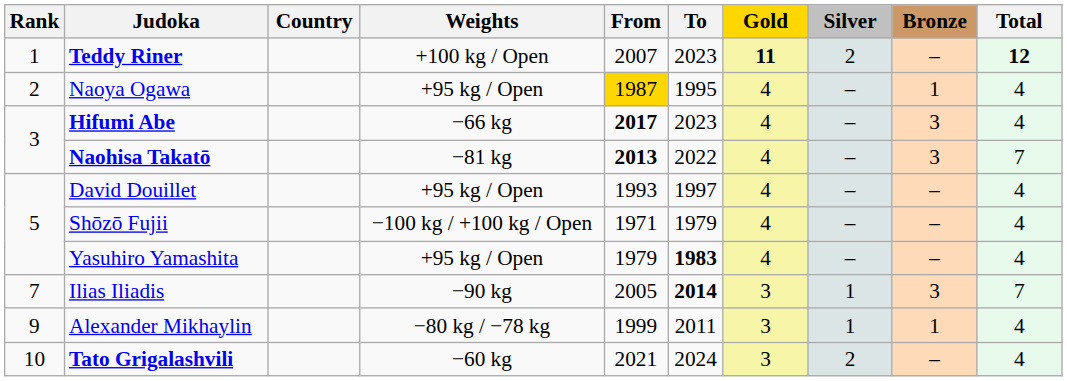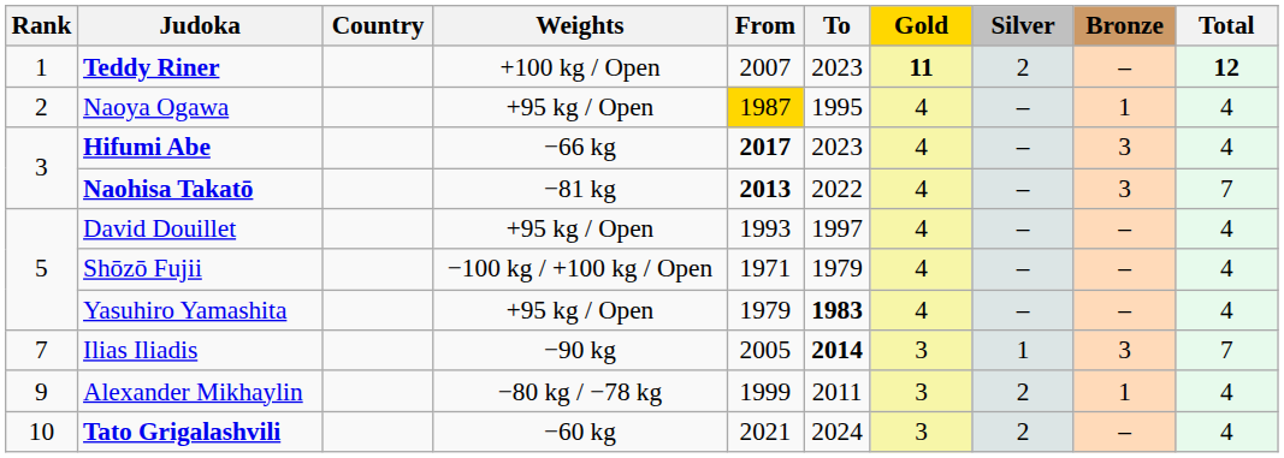 <table class="wikitable plainrowheaders" width=90% style="text-align:center;">
 <tr style="background-color:#EDEDED;">
 <th class="hintergrundfarbe5" style="width:1em">Rank</th>
 <th class="hintergrundfarbe5">Judoka</th>
 <th class="hintergrundfarbe5">Country</th>
 <th class="hintergrundfarbe5">Weights</th>
 <th class="hintergrundfarbe5">From</th>
 <th class="hintergrundfarbe5">To</th>
 <th style="background:    gold; width:8%">Gold</th>
 <th style="background:  silver; width:8%">Silver</th>
 <th style="background: #CC9966; width:8%">Bronze</th>
 <th class="hintergrundfarbe5" style="width:8%">Total</th>
 </tr>
 <tr>
 <td>1</td>
 <td align="left"><strong><a href='#'>Teddy Riner</a></strong></td>
 <td align="left"></td>
 <td>+100 kg / Open</td>
 <td>2007</td>
 <td>2023</td>
 <td bgcolor="#F7F6A8"><strong>11</strong></td>
 <td bgcolor="#DCE5E5">2</td>
 <td bgcolor="#FFDAB9">–</td>
 <td bgcolor="#E7FAEC"><strong>12</strong></td>
 </tr>
 <tr align="center">
 <td>2</td>
 <td align="left"><a href='#'>Naoya Ogawa</a></td>
 <td align="left"></td>
 <td>+95 kg / Open</td>
 <td style="background: gold;">1987</td>
 <td>1995</td>
 <td bgcolor="#F7F6A8">4</td>
 <td bgcolor="#DCE5E5">–</td>
 <td bgcolor="#FFDAB9">1</td>
 <td bgcolor="#E7FAEC">4</td>
 </tr>
 <tr align="center">
 <td rowspan="2">3</td>
 <td align="left"><strong><a href='#'>Hifumi Abe</a></strong></td>
 <td align="left"></td>
 <td>−66 kg</td>
 <td><strong>2017</strong></td>
 <td>2023</td>
 <td bgcolor="#F7F6A8">4</td>
 <td bgcolor="#DCE5E5">–</td>
 <td bgcolor="#FFDAB9">3</td>
 <td bgcolor="#E7FAEC">4</td>
 </tr>
 <tr align="center">
 <td align="left"><strong><a href='#'>Naohisa Takatō</a></strong></td>
 <td align="left"></td>
 <td>−81 kg</td>
 <td><strong>2013</strong></td>
 <td>2022</td>
 <td bgcolor="#F7F6A8">4</td>
 <td bgcolor="#DCE5E5">–</td>
 <td bgcolor="#FFDAB9">3</td>
 <td bgcolor="#E7FAEC">7</td>
 </tr>
 <tr align="center">
 <td rowspan="3">5</td>
 <td align="left"><a href='#'>David Douillet</a></td>
 <td align="left"></td>
 <td>+95 kg / Open</td>
 <td>1993</td>
 <td>1997</td>
 <td bgcolor="#F7F6A8">4</td>
 <td bgcolor="#DCE5E5">–</td>
 <td bgcolor="#FFDAB9">–</td>
 <td bgcolor="#E7FAEC">4</td>
 </tr>
 <tr align="center">
 <td align="left"><a href='#'>Shōzō Fujii</a></td>
 <td align="left"></td>
 <td>−100 kg / +100 kg / Open</td>
 <td>1971</td>
 <td>1979</td>
 <td bgcolor="#F7F6A8">4</td>
 <td bgcolor="#DCE5E5">–</td>
 <td bgcolor="#FFDAB9">–</td>
 <td bgcolor="#E7FAEC">4</td>
 </tr>
 <tr align="center">
 <td align="left"><a href='#'>Yasuhiro Yamashita</a></td>
 <td align="left"></td>
 <td>+95 kg / Open</td>
 <td>1979</td>
 <td><strong>1983</strong></td>
 <td bgcolor="#F7F6A8">4</td>
 <td bgcolor="#DCE5E5">–</td>
 <td bgcolor="#FFDAB9">–</td>
 <td bgcolor="#E7FAEC">4</td>
 </tr>
 <tr align="center">
 <td>7</td>
 <td align="left"><a href='#'>Ilias Iliadis</a></td>
 <td align="left"></td>
 <td>−90 kg</td>
 <td>2005</td>
 <td><strong>2014</strong></td>
 <td bgcolor="#F7F6A8">3</td>
 <td bgcolor="#DCE5E5">1</td>
 <td bgcolor="#FFDAB9">3</td>
 <td bgcolor="#E7FAEC">7</td>
 </tr>
 <tr align="center">
 <td>9</td>
 <td align="left"><a href='#'>Alexander Mikhaylin</a></td>
 <td align="left"></td>
 <td>−80 kg / −78 kg</td>
 <td>1999</td>
 <td>2011</td>
 <td bgcolor="#F7F6A8">3</td>
-<td bgcolor="#DCE5E5">1</td>
+<td bgcolor="#DCE5E5">2</td>
 <td bgcolor="#FFDAB9">1</td>
 <td bgcolor="#E7FAEC">4</td>
 </tr>
 <tr align="center">
 <td>10</td>
 <td align="left"><strong><a href='#'>Tato Grigalashvili</a></strong></td>
 <td align="left"></td>
 <td>−60 kg</td>
 <td>2021</td>
 <td>2024</td>
 <td bgcolor="#F7F6A8">3</td>
 <td bgcolor="#DCE5E5">2</td>
 <td bgcolor="#FFDAB9">–</td>
 <td bgcolor="#E7FAEC">4</td>
 </tr>
 </table>
